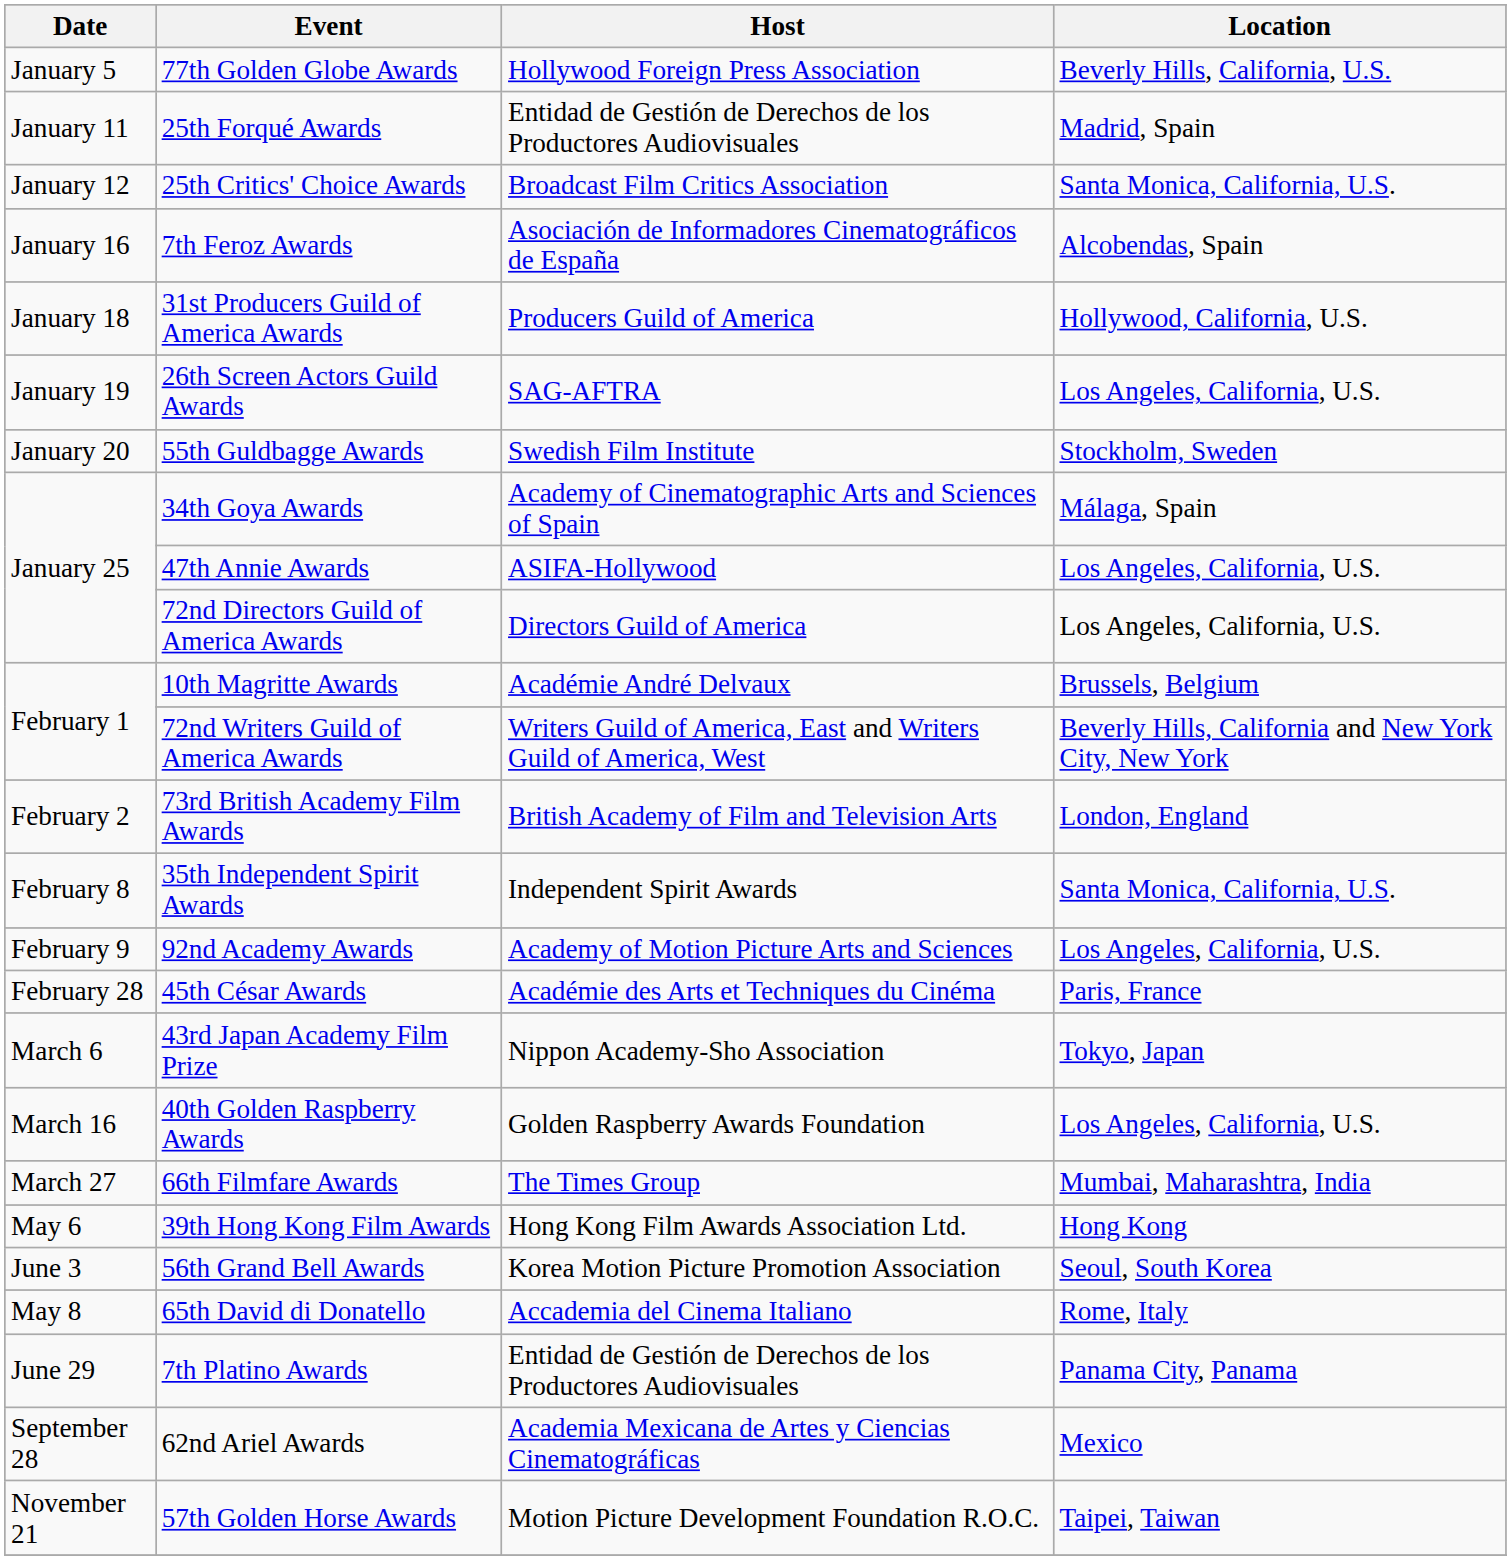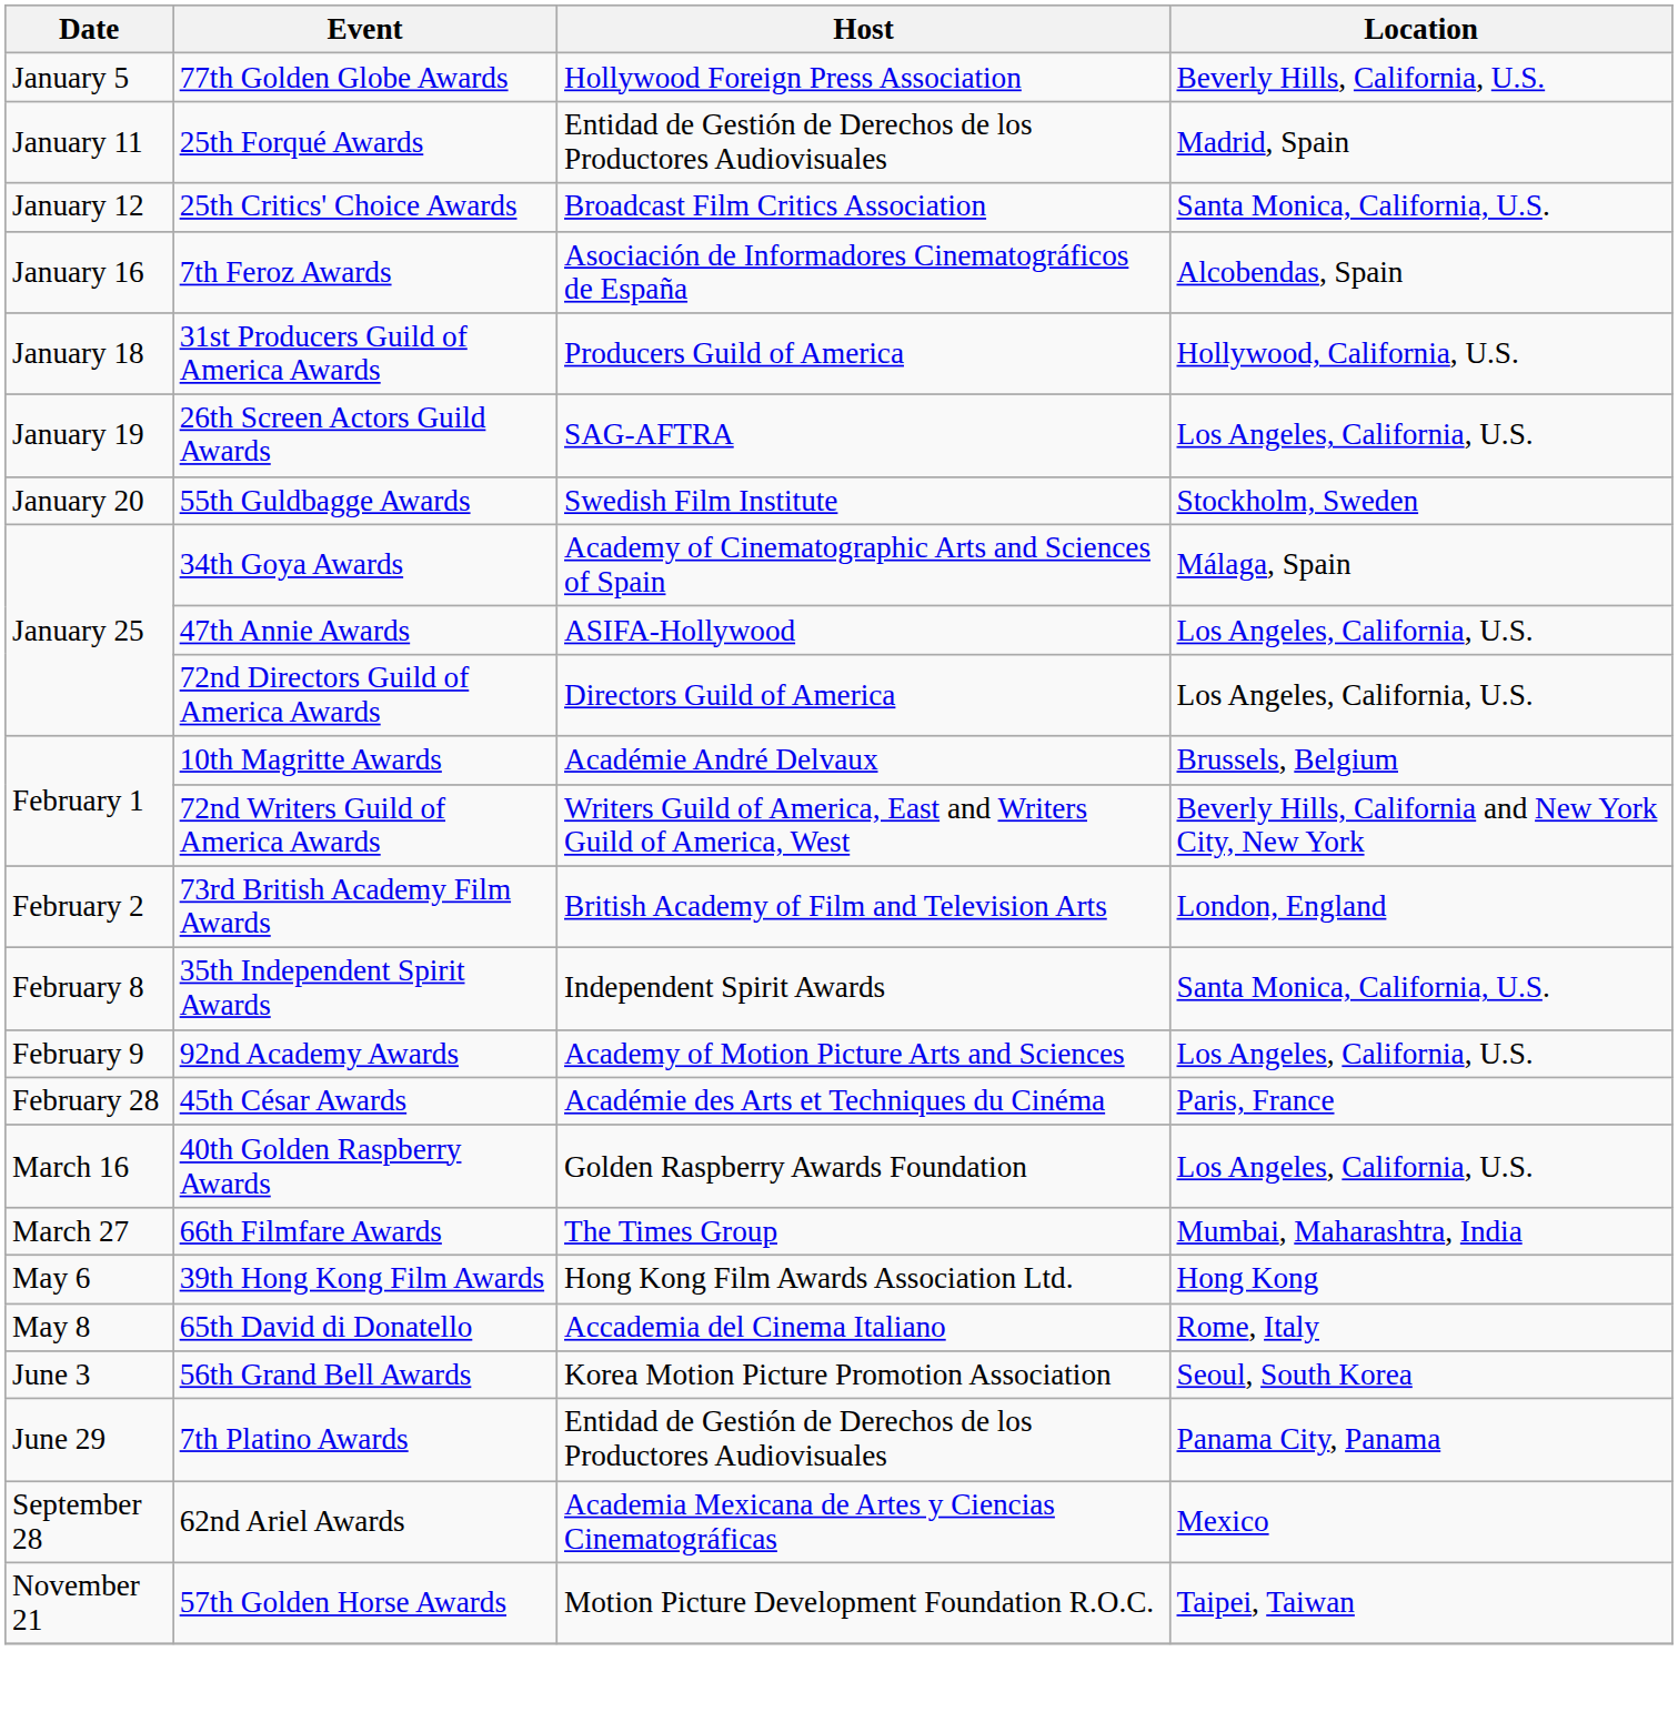 <table class="wikitable" style="margin:auto; margin:auto;">
 <tr>
 <th>Date</th>
 <th>Event</th>
 <th>Host</th>
 <th>Location</th>
 </tr>
 <tr>
 <td>January 5</td>
 <td><a href='#'>77th Golden Globe Awards</a></td>
 <td><a href='#'>Hollywood Foreign Press Association</a></td>
 <td><a href='#'>Beverly Hills</a>, <a href='#'>California</a>, <a href='#'>U.S.</a></td>
 </tr>
 <tr>
 <td>January 11</td>
 <td><a href='#'>25th Forqué Awards</a></td>
 <td>Entidad de Gestión de Derechos de los Productores Audiovisuales</td>
 <td><a href='#'>Madrid</a>, Spain</td>
 </tr>
 <tr>
 <td>January 12</td>
 <td><a href='#'>25th Critics' Choice Awards</a></td>
 <td><a href='#'>Broadcast Film Critics Association</a></td>
 <td><a href='#'>Santa Monica, California, U.S</a>.</td>
 </tr>
 <tr>
 <td>January 16</td>
 <td><a href='#'>7th Feroz Awards</a></td>
 <td><a href='#'>Asociación de Informadores Cinematográficos de España</a></td>
 <td><a href='#'>Alcobendas</a>, Spain</td>
 </tr>
 <tr>
 <td>January 18</td>
 <td><a href='#'>31st Producers Guild of America Awards</a></td>
 <td><a href='#'>Producers Guild of America</a></td>
 <td><a href='#'>Hollywood, California</a>, U.S.</td>
 </tr>
 <tr>
 <td>January 19</td>
 <td><a href='#'>26th Screen Actors Guild Awards</a></td>
 <td><a href='#'>SAG-AFTRA</a></td>
 <td><a href='#'>Los Angeles, California</a>, U.S.</td>
 </tr>
 <tr>
 <td>January 20</td>
 <td><a href='#'>55th Guldbagge Awards</a></td>
 <td><a href='#'>Swedish Film Institute</a></td>
 <td><a href='#'>Stockholm, Sweden</a></td>
 </tr>
 <tr>
 <td rowspan=3>January 25</td>
 <td><a href='#'>34th Goya Awards</a></td>
 <td><a href='#'>Academy of Cinematographic Arts and Sciences of Spain</a></td>
 <td><a href='#'>Málaga</a>, Spain</td>
 </tr>
 <tr>
 <td><a href='#'>47th Annie Awards</a></td>
 <td><a href='#'>ASIFA-Hollywood</a></td>
 <td><a href='#'>Los Angeles, California</a>, U.S.</td>
 </tr>
 <tr>
 <td><a href='#'>72nd Directors Guild of America Awards</a></td>
 <td><a href='#'>Directors Guild of America</a></td>
 <td>Los Angeles, California, U.S.</td>
 </tr>
 <tr>
 <td rowspan=2>February 1</td>
 <td><a href='#'>10th Magritte Awards</a></td>
 <td><a href='#'>Académie André Delvaux</a></td>
 <td><a href='#'>Brussels</a>, <a href='#'>Belgium</a></td>
 </tr>
 <tr>
 <td><a href='#'>72nd Writers Guild of America Awards</a></td>
 <td><a href='#'>Writers Guild of America, East</a> and <a href='#'>Writers Guild of America, West</a></td>
 <td><a href='#'>Beverly Hills, California</a> and <a href='#'>New York City, New York</a></td>
 </tr>
 <tr>
 <td>February 2</td>
 <td><a href='#'>73rd British Academy Film Awards</a></td>
 <td><a href='#'>British Academy of Film and Television Arts</a></td>
 <td><a href='#'>London, England</a></td>
 </tr>
 <tr>
 <td>February 8</td>
 <td><a href='#'>35th Independent Spirit Awards</a></td>
 <td>Independent Spirit Awards</td>
 <td><a href='#'>Santa Monica, California, U.S</a>.</td>
 </tr>
 <tr>
 <td>February 9</td>
 <td><a href='#'>92nd Academy Awards</a></td>
 <td><a href='#'>Academy of Motion Picture Arts and Sciences</a></td>
 <td><a href='#'>Los Angeles</a>, <a href='#'>California</a>, U.S.</td>
 </tr>
 <tr>
 <td>February 28</td>
 <td><a href='#'>45th César Awards</a></td>
 <td><a href='#'>Académie des Arts et Techniques du Cinéma</a></td>
 <td><a href='#'>Paris, France</a></td>
 </tr>
 <tr>
-<td>March 6</td>
-<td><a href='#'>43rd Japan Academy Film Prize</a></td>
-<td>Nippon Academy-Sho Association</td>
-<td><a href='#'>Tokyo</a>, <a href='#'>Japan</a></td>
-</tr>
-<tr>
 <td>March 16</td>
 <td><a href='#'>40th Golden Raspberry Awards</a></td>
 <td>Golden Raspberry Awards Foundation</td>
 <td><a href='#'>Los Angeles</a>, <a href='#'>California</a>, U.S.</td>
 </tr>
 <tr>
 <td>March 27</td>
 <td><a href='#'>66th Filmfare Awards</a></td>
 <td><a href='#'>The Times Group</a></td>
 <td><a href='#'>Mumbai</a>, <a href='#'>Maharashtra</a>, <a href='#'>India</a></td>
 </tr>
 <tr>
 <td>May 6</td>
 <td><a href='#'>39th Hong Kong Film Awards</a></td>
 <td>Hong Kong Film Awards Association Ltd.</td>
 <td><a href='#'>Hong Kong</a></td>
 </tr>
 <tr>
+<td>May 8</td>
+<td><a href='#'>65th David di Donatello</a></td>
+<td><a href='#'>Accademia del Cinema Italiano</a></td>
+<td><a href='#'>Rome</a>, <a href='#'>Italy</a></td>
+</tr>
+<tr>
 <td>June 3</td>
 <td><a href='#'>56th Grand Bell Awards</a></td>
 <td>Korea Motion Picture Promotion Association</td>
 <td><a href='#'>Seoul</a>, <a href='#'>South Korea</a></td>
-</tr>
-<tr>
-<td>May 8</td>
-<td><a href='#'>65th David di Donatello</a></td>
-<td><a href='#'>Accademia del Cinema Italiano</a></td>
-<td><a href='#'>Rome</a>, <a href='#'>Italy</a></td>
 </tr>
 <tr>
 <td>June 29</td>
 <td><a href='#'>7th Platino Awards</a></td>
 <td>Entidad de Gestión de Derechos de los Productores Audiovisuales</td>
 <td><a href='#'>Panama City</a>, <a href='#'>Panama</a></td>
 </tr>
 <tr>
 <td>September 28</td>
 <td>62nd Ariel Awards</td>
 <td><a href='#'>Academia Mexicana de Artes y Ciencias Cinematográficas</a></td>
 <td><a href='#'>Mexico</a></td>
 </tr>
 <tr>
 <td>November 21</td>
 <td><a href='#'>57th Golden Horse Awards</a></td>
 <td>Motion Picture Development Foundation R.O.C.</td>
 <td><a href='#'>Taipei</a>, <a href='#'>Taiwan</a></td>
 </tr>
 <tr>
 </tr>
 </table>
